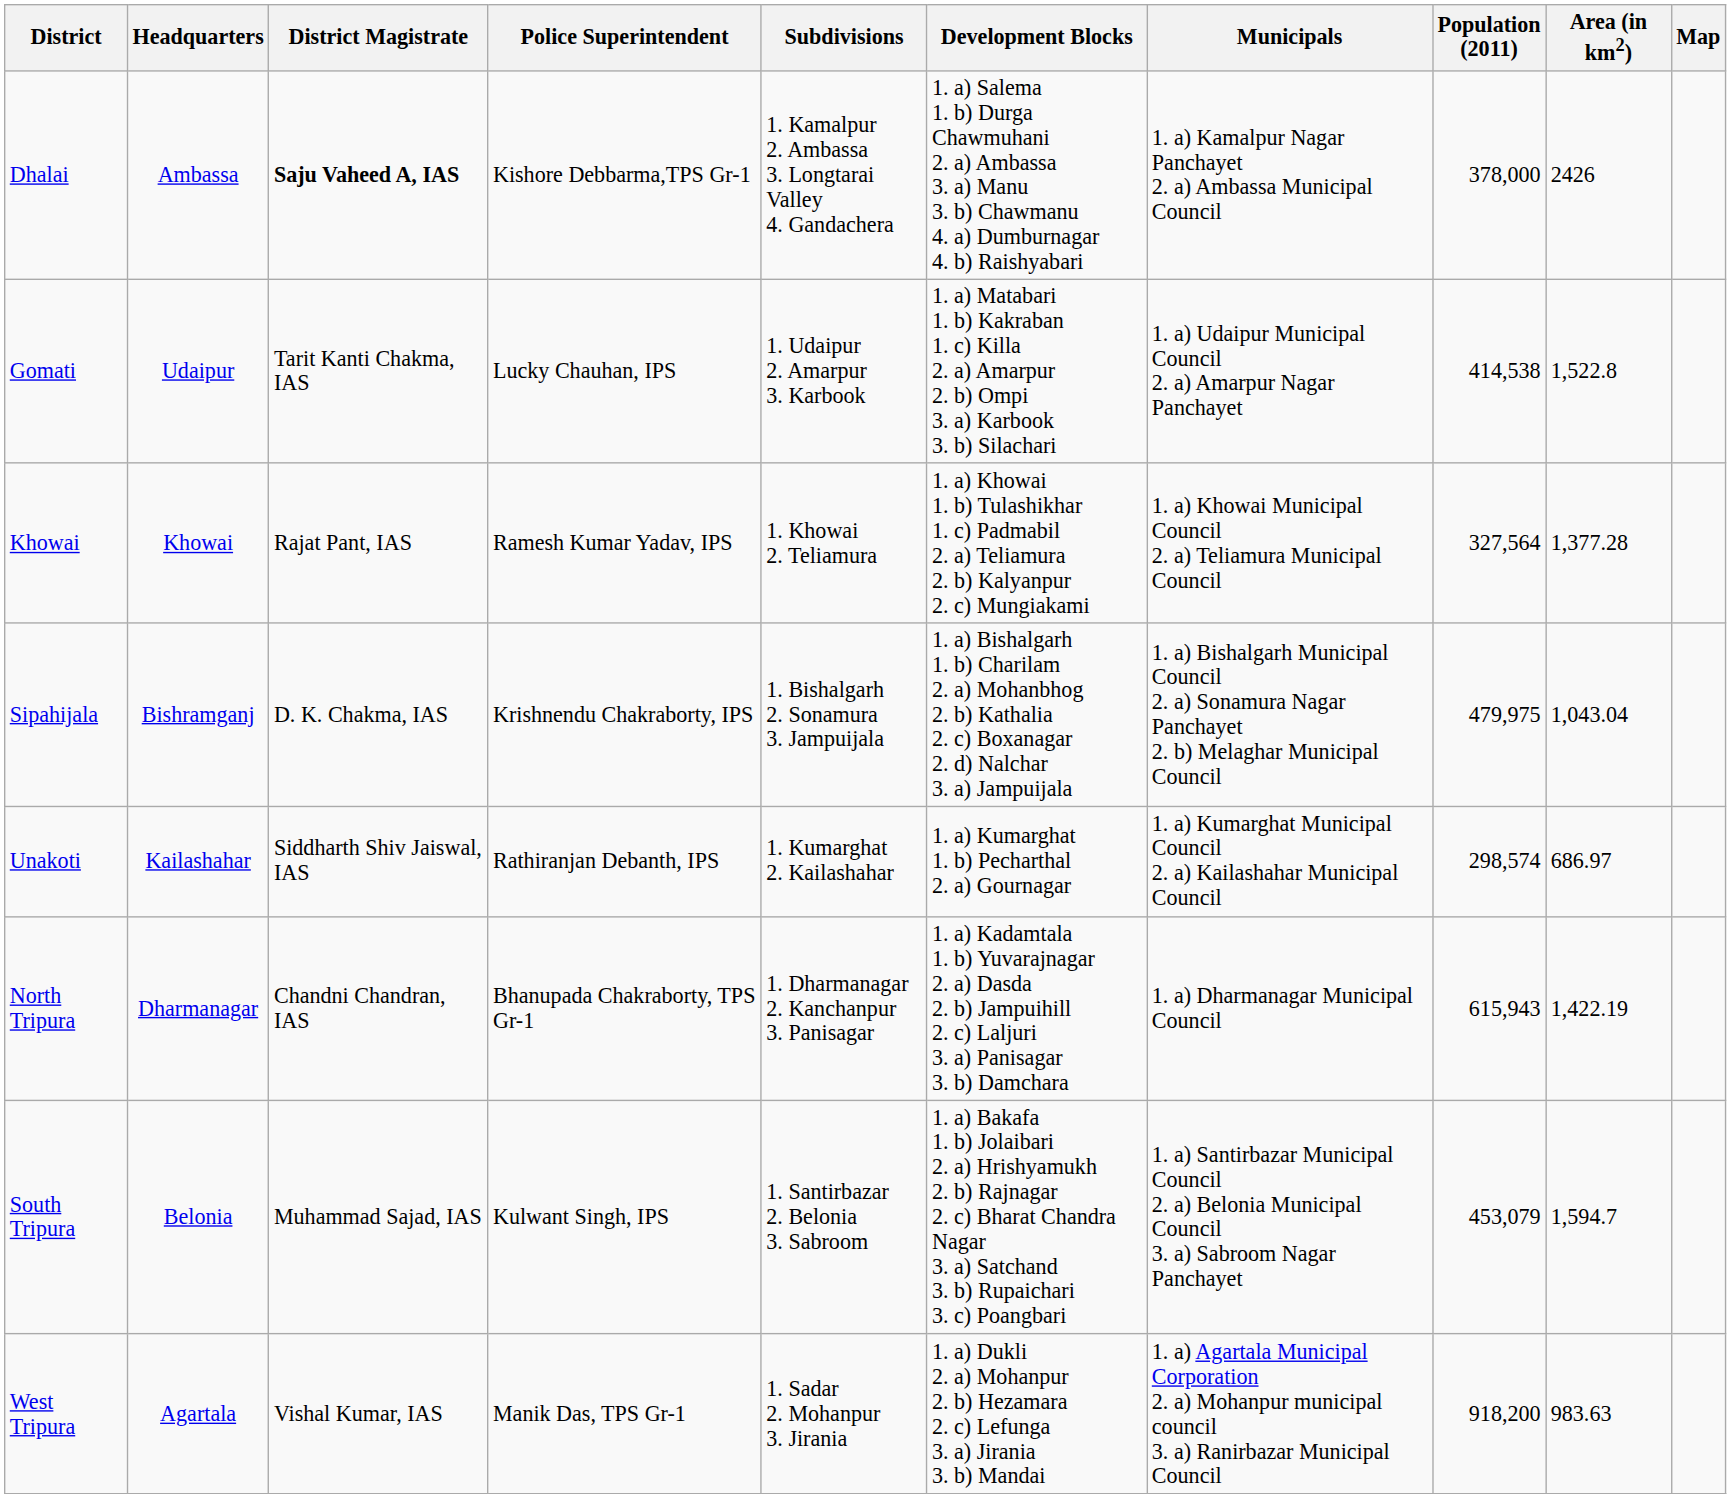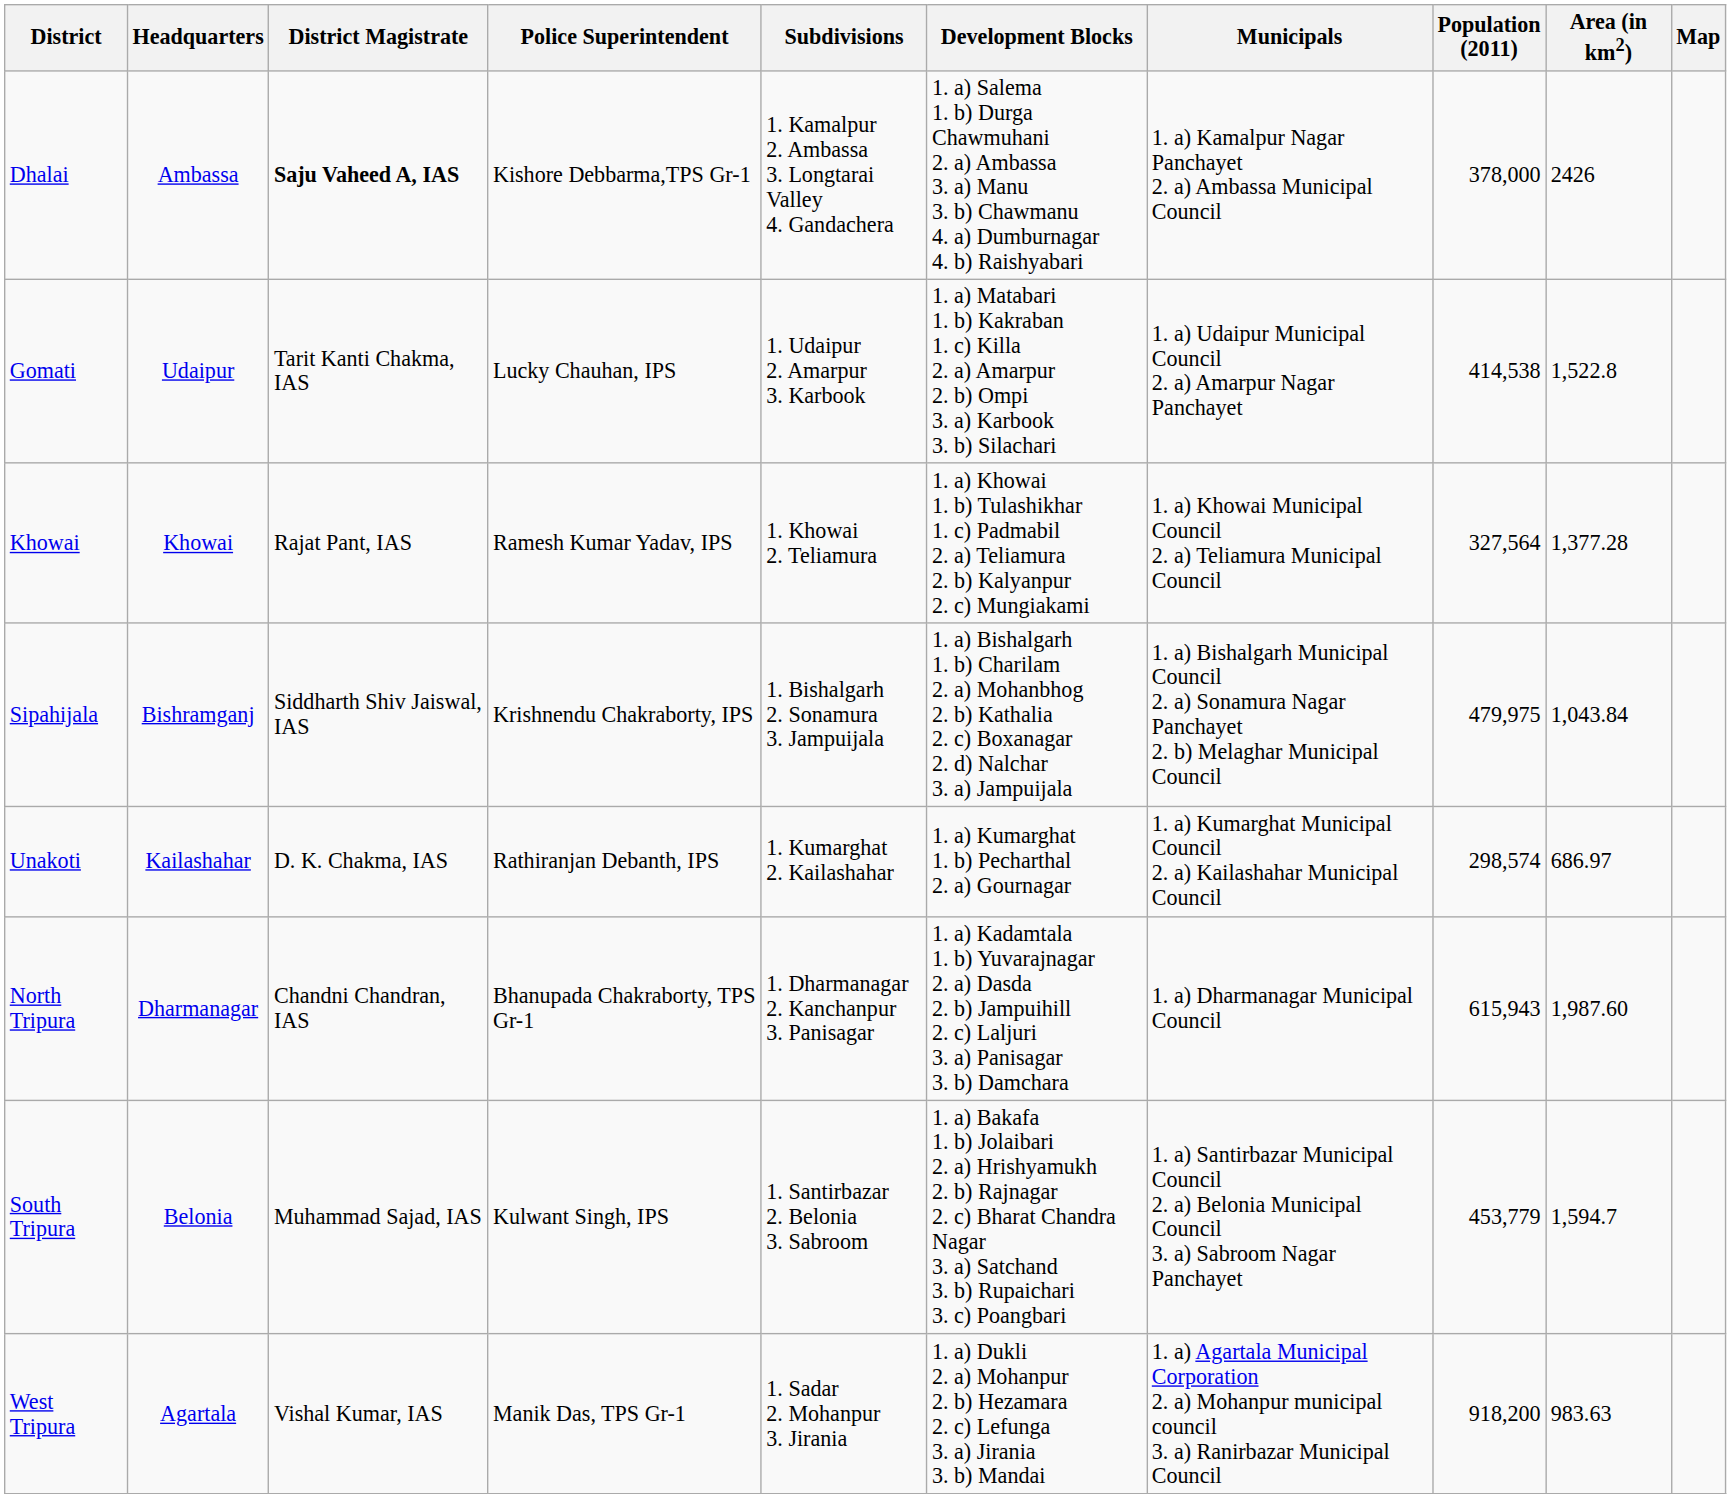 <table class="wikitable sortable">
 <tr>
 <th>District</th>
 <th>Headquarters</th>
 <th>District Magistrate</th>
 <th>Police Superintendent</th>
 <th>Subdivisions</th>
 <th>Development Blocks</th>
 <th>Municipals</th>
 <th>Population<br>(2011)</th>
 <th>Area (in km<sup>2</sup>)</th>
 <th>Map</th>
 </tr>
 <tr>
 <td><a href='#'>Dhalai</a></td>
 <td align="center"><a href='#'>Ambassa</a></td>
 <td><strong>Saju Vaheed A, IAS</strong></td>
 <td>Kishore Debbarma,TPS Gr-1</td>
 <td>1. Kamalpur<br>2. Ambassa <br>3. Longtarai Valley <br>4. Gandachera</td>
 <td>1. a) Salema<br>1. b) Durga Chawmuhani<br>2. a) Ambassa<br>3. a) Manu<br>3. b) Chawmanu<br>4. a) Dumburnagar<br>4. b) Raishyabari</td>
 <td>1. a) Kamalpur Nagar Panchayet<br>2. a) Ambassa Municipal Council</td>
 <td align="right">378,000</td>
 <td>2426</td>
 <td></td>
 </tr>
 <tr>
 <td><a href='#'>Gomati</a></td>
 <td align="center"><a href='#'>Udaipur</a></td>
 <td>Tarit Kanti Chakma, IAS</td>
 <td>Lucky Chauhan, IPS</td>
 <td>1. Udaipur<br>2. Amarpur<br>3. Karbook</td>
 <td>1. a) Matabari<br>1. b) Kakraban<br> 1. c) Killa<br>2. a) Amarpur<br> 2. b) Ompi<br> 3. a) Karbook<br> 3. b) Silachari</td>
 <td>1. a) Udaipur Municipal Council<br>2. a) Amarpur Nagar Panchayet</td>
 <td align="right">414,538</td>
 <td>1,522.8</td>
 <td></td>
 </tr>
 <tr>
 <td><a href='#'>Khowai</a></td>
 <td align="center"><a href='#'>Khowai</a></td>
 <td>Rajat Pant, IAS</td>
 <td>Ramesh Kumar Yadav, IPS</td>
 <td>1. Khowai<br>2. Teliamura</td>
 <td>1. a) Khowai<br>1. b) Tulashikhar<br> 1. c) Padmabil<br>2. a) Teliamura<br>2. b) Kalyanpur<br> 2. c) Mungiakami</td>
 <td>1. a) Khowai Municipal Council<br>2. a) Teliamura Municipal Council</td>
 <td align="right">327,564</td>
 <td>1,377.28</td>
 <td></td>
 </tr>
 <tr>
 <td><a href='#'>Sipahijala</a></td>
 <td align="center"><a href='#'>Bishramganj</a></td>
-<td>D. K. Chakma, IAS</td>
+<td>Siddharth Shiv Jaiswal, IAS</td>
 <td>Krishnendu Chakraborty, IPS</td>
 <td>1. Bishalgarh<br>2. Sonamura <br>3. Jampuijala</td>
 <td>1. a) Bishalgarh<br>1. b) Charilam<br>2. a) Mohanbhog<br>2. b) Kathalia<br>2. c) Boxanagar<br>2. d) Nalchar<br>3. a) Jampuijala</td>
 <td>1. a) Bishalgarh Municipal Council<br>2. a) Sonamura Nagar Panchayet<br>2. b) Melaghar Municipal Council</td>
 <td align="right">479,975</td>
-<td>1,043.04</td>
+<td>1,043.84</td>
 <td></td>
 </tr>
 <tr>
 <td><a href='#'>Unakoti</a></td>
 <td align="center"><a href='#'>Kailashahar</a></td>
-<td>Siddharth Shiv Jaiswal, IAS</td>
+<td>D. K. Chakma, IAS</td>
 <td>Rathiranjan Debanth, IPS</td>
 <td>1. Kumarghat<br>2. Kailashahar</td>
 <td>1. a) Kumarghat<br>1. b) Pecharthal<br>2. a) Gournagar</td>
 <td>1. a) Kumarghat Municipal Council<br>2. a) Kailashahar Municipal Council</td>
 <td align="right">298,574</td>
 <td>686.97</td>
 <td></td>
 </tr>
 <tr>
 <td><a href='#'>North Tripura</a></td>
 <td align="center"><a href='#'>Dharmanagar</a></td>
 <td>Chandni Chandran, IAS</td>
 <td>Bhanupada Chakraborty, TPS Gr-1</td>
 <td>1. Dharmanagar<br>2. Kanchanpur<br>3. Panisagar</td>
 <td>1. a) Kadamtala<br>1. b) Yuvarajnagar<br>2. a) Dasda<br> 2. b) Jampuihill<br>2. c) Laljuri<br>3. a) Panisagar<br>3. b) Damchara</td>
 <td>1. a) Dharmanagar Municipal Council</td>
 <td align="right">615,943</td>
-<td>1,422.19</td>
+<td>1,987.60</td>
 <td></td>
 </tr>
 <tr>
 <td><a href='#'>South Tripura</a></td>
 <td align="center"><a href='#'>Belonia</a></td>
 <td>Muhammad Sajad, IAS</td>
 <td>Kulwant Singh, IPS</td>
 <td>1. Santirbazar<br>2. Belonia<br>3. Sabroom</td>
 <td>1. a) Bakafa<br>1. b) Jolaibari<br>2. a) Hrishyamukh<br> 2. b) Rajnagar<br>2. c) Bharat Chandra Nagar<br>3. a) Satchand<br>3. b) Rupaichari<br>3. c) Poangbari</td>
 <td>1. a) Santirbazar Municipal Council<br>2. a) Belonia Municipal Council<br>3. a) Sabroom Nagar Panchayet</td>
-<td align="right">453,079</td>
+<td align="right">453,779</td>
 <td>1,594.7</td>
 <td></td>
 </tr>
 <tr>
 <td><a href='#'>West Tripura</a></td>
 <td align="center"><a href='#'>Agartala</a></td>
 <td>Vishal Kumar, IAS</td>
 <td>Manik Das, TPS Gr-1</td>
 <td>1. Sadar<br>2. Mohanpur<br>3. Jirania</td>
 <td>1. a) Dukli<br>2. a) Mohanpur<br>2. b) Hezamara<br>2. c) Lefunga<br>3. a) Jirania<br>3. b) Mandai</td>
 <td>1. a) <a href='#'>Agartala Municipal Corporation</a><br>2. a) Mohanpur municipal council<br>3. a) Ranirbazar Municipal Council</td>
 <td align="right">918,200</td>
 <td>983.63</td>
 <td></td>
 </tr>
 <tr>
 </tr>
 </table>
